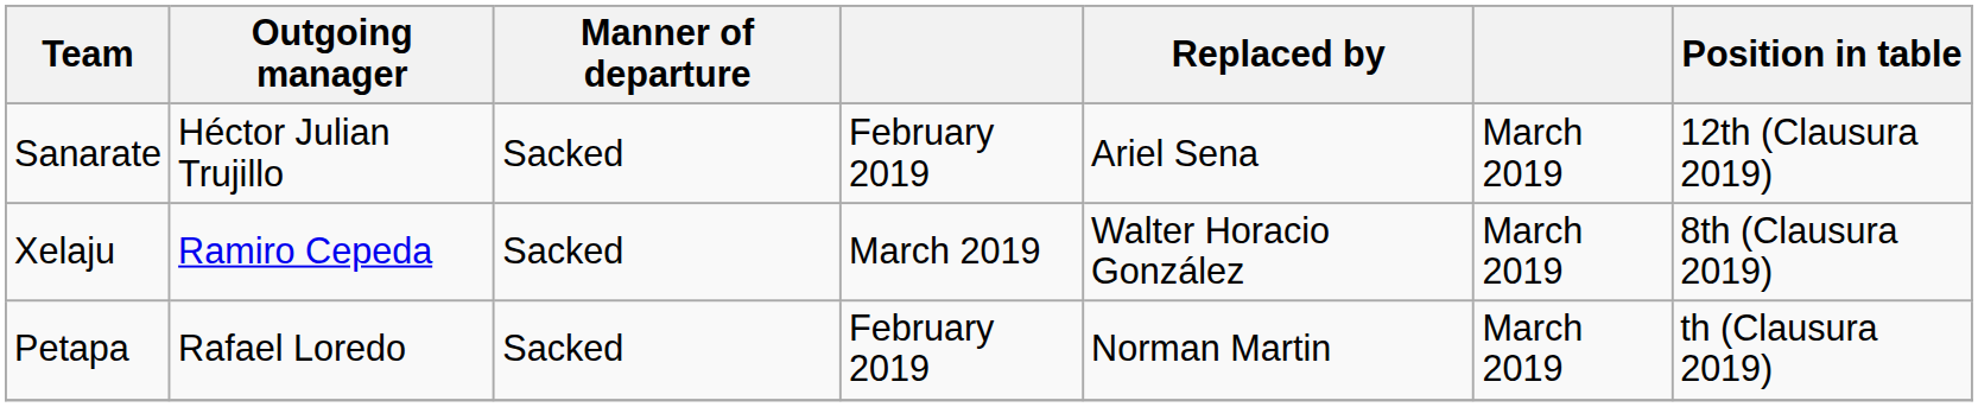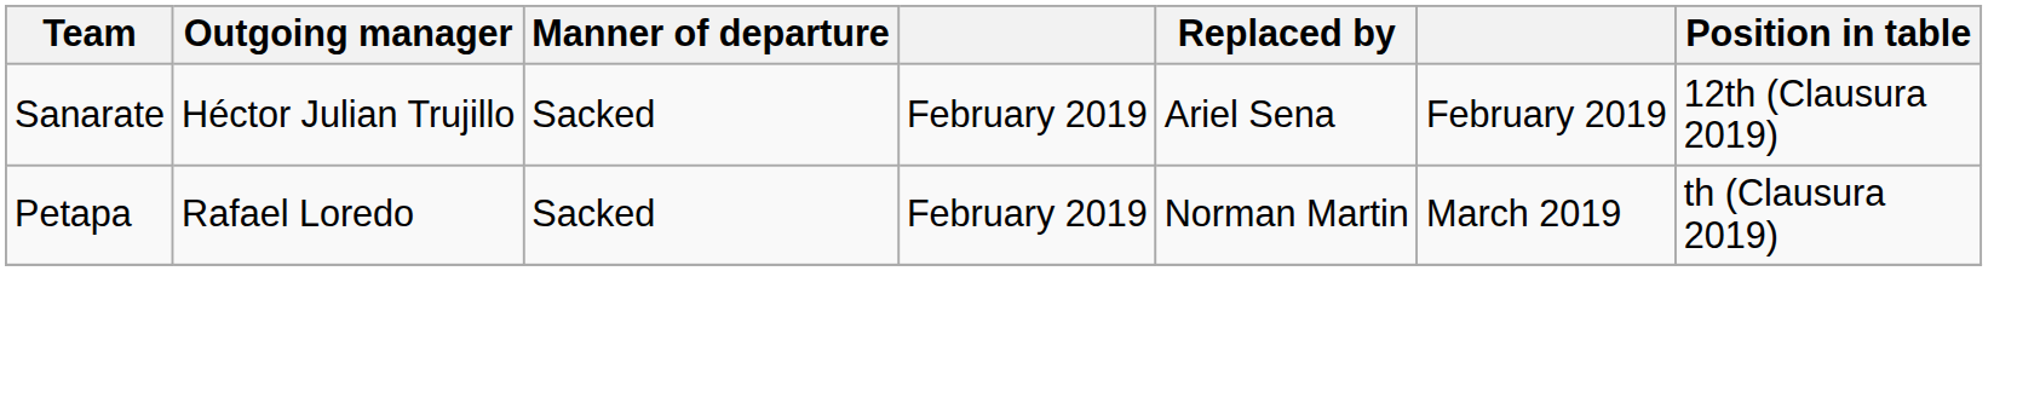 <table class="wikitable">
 <tr>
 <th>Team</th>
 <th>Outgoing manager</th>
 <th>Manner of departure</th>
 <th></th>
 <th>Replaced by</th>
 <th></th>
 <th width=125px>Position in table</th>
 </tr>
 <tr>
 <td>Sanarate</td>
 <td> Héctor Julian Trujillo</td>
 <td>Sacked</td>
 <td>February 2019</td>
 <td> Ariel Sena</td>
-<td>March 2019</td>
+<td>February 2019</td>
 <td>12th (Clausura 2019)</td>
-</tr>
-<tr>
-<td>Xelaju</td>
-<td> <a href='#'>Ramiro Cepeda</a></td>
-<td>Sacked</td>
-<td>March 2019</td>
-<td> Walter Horacio González</td>
-<td>March 2019</td>
-<td>8th (Clausura 2019)</td>
 </tr>
 <tr>
 <td>Petapa</td>
 <td> Rafael Loredo</td>
 <td>Sacked</td>
 <td>February 2019</td>
 <td> Norman Martin</td>
 <td>March 2019</td>
 <td>th (Clausura 2019)</td>
 </tr>
 <tr>
 </tr>
 </table>
